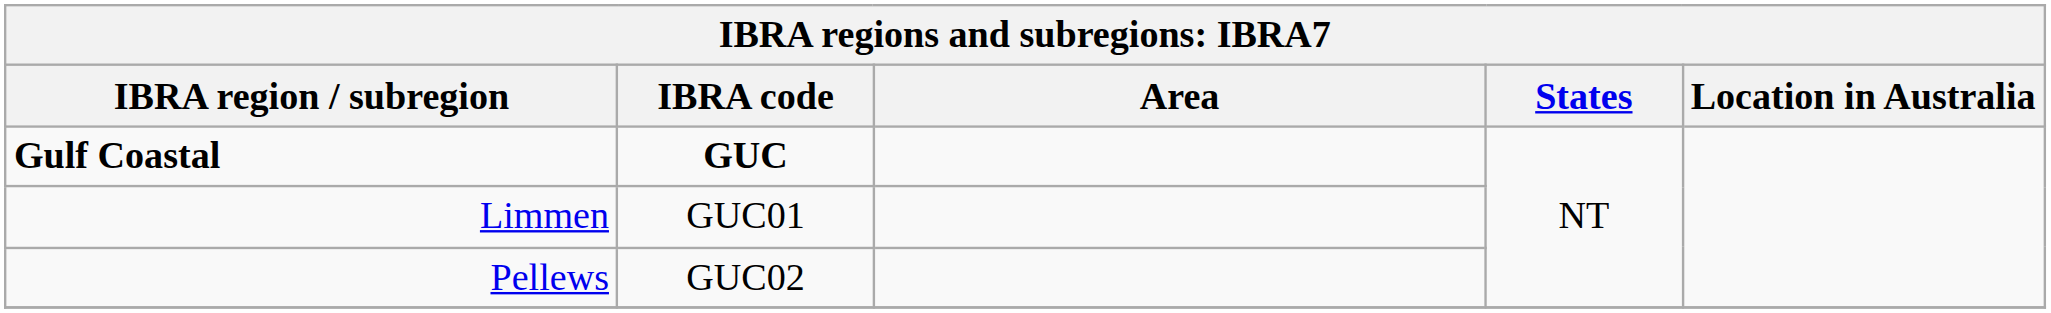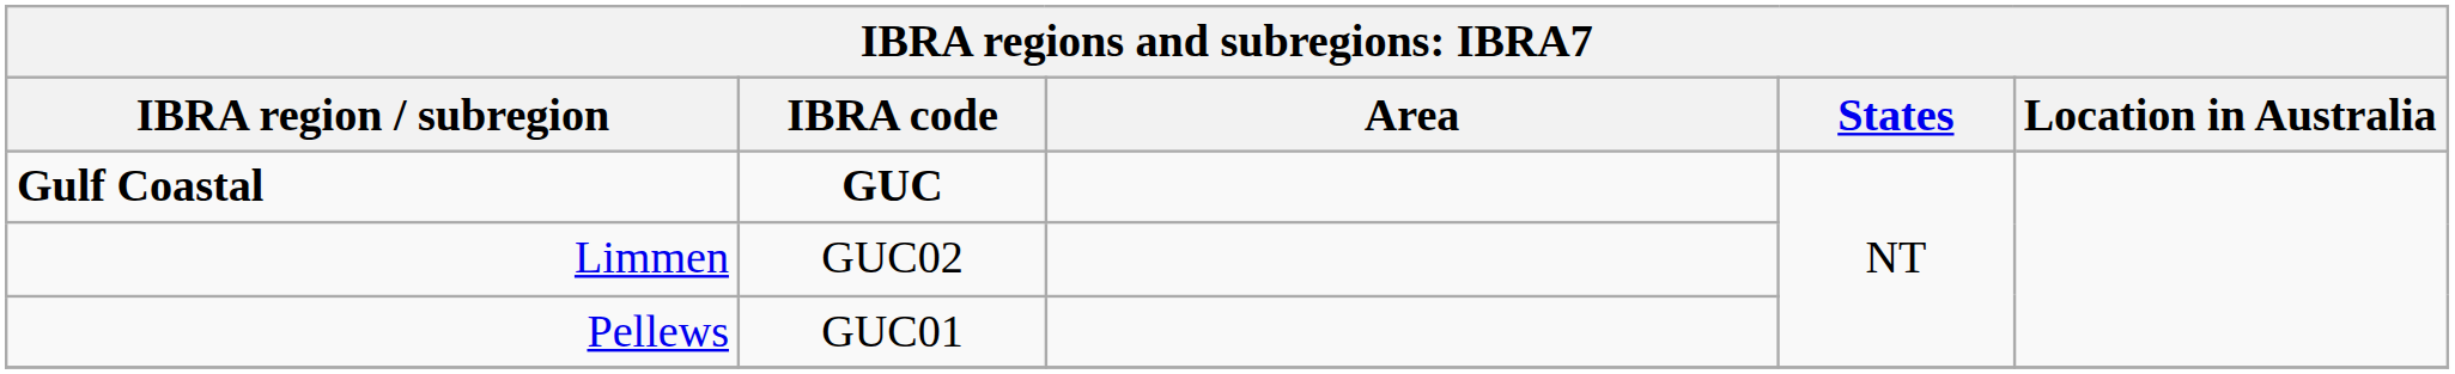 <table class="wikitable sortable">
 <tr>
 <th rowwidth=100px colspan=5>IBRA regions and subregions: IBRA7</th>
 </tr>
 <tr>
 <th scope="col" width="250px">IBRA region / subregion</th>
 <th scope="col" width="100px">IBRA code</th>
 <th scope="col" width="250px">Area</th>
 <th scope="col" width="75px"><a href='#'>States</a></th>
 <th>Location in Australia</th>
 </tr>
 <tr>
 <td><strong>Gulf Coastal</strong></td>
 <td align="center"><strong>GUC</strong></td>
 <td align="right"><strong></strong></td>
 <td align="center" rowspan=3>NT</td>
 <td align="center" rowspan=3></td>
 </tr>
 <tr>
 <td align="right"><a href='#'>Limmen</a></td>
-<td align="center">GUC01</td>
+<td align="center">GUC02</td>
 <td align="right"></td>
 </tr>
 <tr>
 <td align="right"><a href='#'>Pellews</a></td>
-<td align="center">GUC02</td>
+<td align="center">GUC01</td>
 <td align="right"></td>
 </tr>
 <tr>
 </tr>
 </table>
